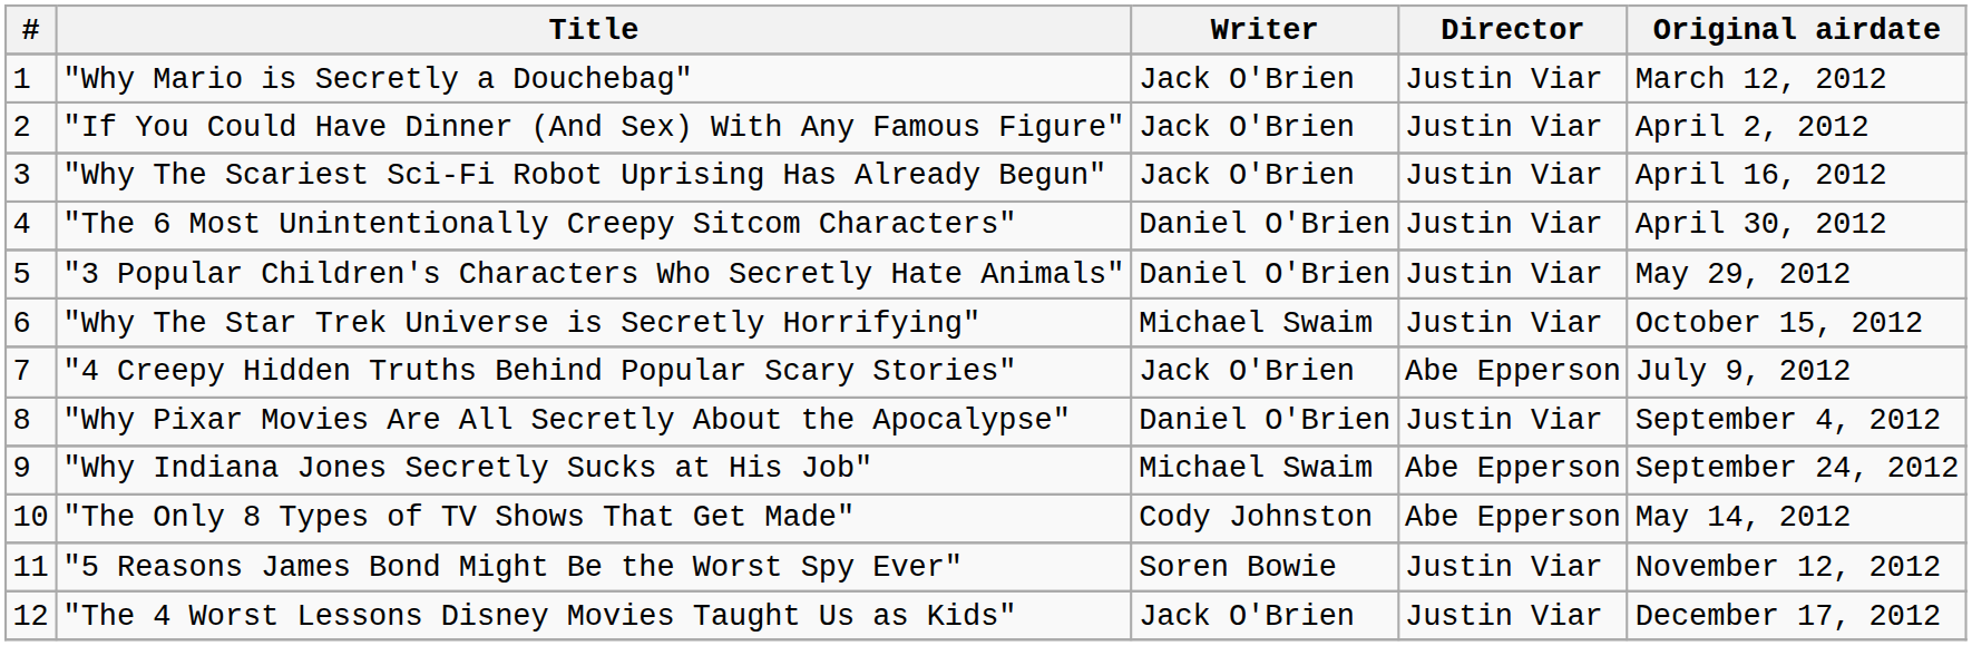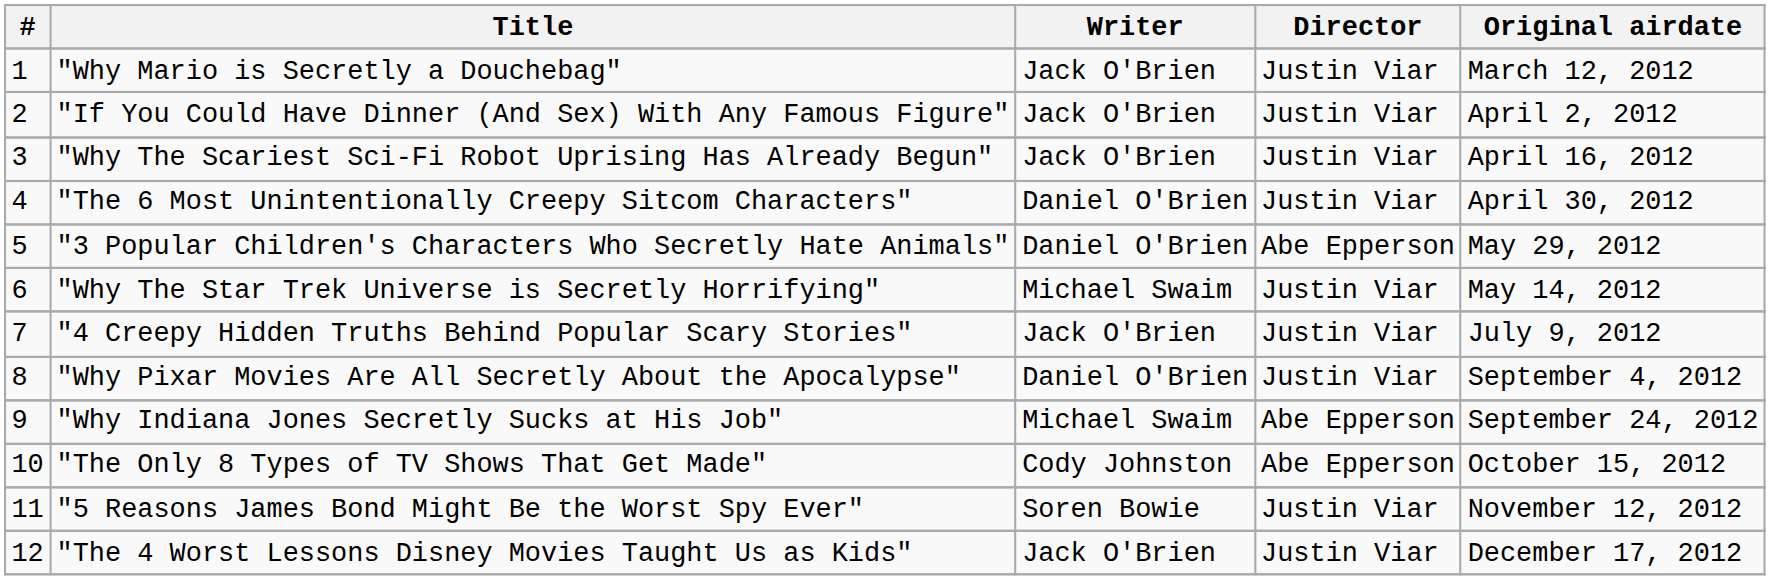 <table class="wikitable">
 <tr>
 <th>#</th>
 <th>Title</th>
 <th>Writer</th>
 <th>Director</th>
 <th>Original airdate</th>
 </tr>
 <tr>
 </tr>
 <tr>
 <td>1</td>
 <td>"Why Mario is Secretly a Douchebag"</td>
 <td>Jack O'Brien</td>
 <td>Justin Viar</td>
 <td>March 12, 2012</td>
 </tr>
 <tr>
 </tr>
 <tr>
 <td>2</td>
 <td>"If You Could Have Dinner (And Sex) With Any Famous Figure"</td>
 <td>Jack O'Brien</td>
 <td>Justin Viar</td>
 <td>April 2, 2012</td>
 </tr>
 <tr>
 </tr>
 <tr>
 <td>3</td>
 <td>"Why The Scariest Sci-Fi Robot Uprising Has Already Begun"</td>
 <td>Jack O'Brien</td>
 <td>Justin Viar</td>
 <td>April 16, 2012</td>
 </tr>
 <tr>
 </tr>
 <tr>
 <td>4</td>
 <td>"The 6 Most Unintentionally Creepy Sitcom Characters"</td>
 <td>Daniel O'Brien</td>
 <td>Justin Viar</td>
 <td>April 30, 2012</td>
 </tr>
 <tr>
 </tr>
 <tr>
 <td>5</td>
 <td>"3 Popular Children's Characters Who Secretly Hate Animals"</td>
 <td>Daniel O'Brien</td>
-<td>Justin Viar</td>
+<td>Abe Epperson</td>
 <td>May 29, 2012</td>
 </tr>
 <tr>
 </tr>
 <tr>
 <td>6</td>
 <td>"Why The Star Trek Universe is Secretly Horrifying"</td>
 <td>Michael Swaim</td>
 <td>Justin Viar</td>
-<td>October 15, 2012</td>
+<td>May 14, 2012</td>
 </tr>
 <tr>
 </tr>
 <tr>
 <td>7</td>
 <td>"4 Creepy Hidden Truths Behind Popular Scary Stories"</td>
 <td>Jack O'Brien</td>
-<td>Abe Epperson</td>
+<td>Justin Viar</td>
 <td>July 9, 2012</td>
 </tr>
 <tr>
 </tr>
 <tr>
 <td>8</td>
 <td>"Why Pixar Movies Are All Secretly About the Apocalypse"</td>
 <td>Daniel O'Brien</td>
 <td>Justin Viar</td>
 <td>September 4, 2012</td>
 </tr>
 <tr>
 </tr>
 <tr>
 <td>9</td>
 <td>"Why Indiana Jones Secretly Sucks at His Job"</td>
 <td>Michael Swaim</td>
 <td>Abe Epperson</td>
 <td>September 24, 2012</td>
 </tr>
 <tr>
 </tr>
 <tr>
 <td>10</td>
 <td>"The Only 8 Types of TV Shows That Get Made"</td>
 <td>Cody Johnston</td>
 <td>Abe Epperson</td>
-<td>May 14, 2012</td>
+<td>October 15, 2012</td>
 </tr>
 <tr>
 </tr>
 <tr>
 <td>11</td>
 <td>"5 Reasons James Bond Might Be the Worst Spy Ever"</td>
 <td>Soren Bowie</td>
 <td>Justin Viar</td>
 <td>November 12, 2012</td>
 </tr>
 <tr>
 </tr>
 <tr>
 <td>12</td>
 <td>"The 4 Worst Lessons Disney Movies Taught Us as Kids"</td>
 <td>Jack O'Brien</td>
 <td>Justin Viar</td>
 <td>December 17, 2012</td>
 </tr>
 <tr>
 </tr>
 </table>
